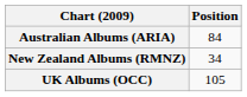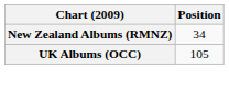 <table class="wikitable sortable plainrowheaders" style="text-align:center">
 <tr>
 <th scope="col">Chart (2009)</th>
 <th scope="col">Position</th>
-</tr>
-<tr>
-<th scope="row">Australian Albums (ARIA)</th>
-<td>84</td>
 </tr>
 <tr>
 <th scope="row">New Zealand Albums (RMNZ)</th>
 <td>34</td>
 </tr>
 <tr>
 <th scope="row">UK Albums (OCC)</th>
 <td>105</td>
 </tr>
 </table>
